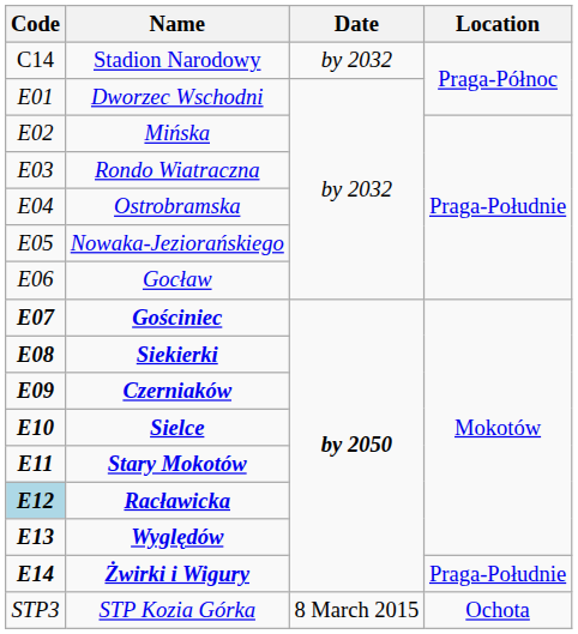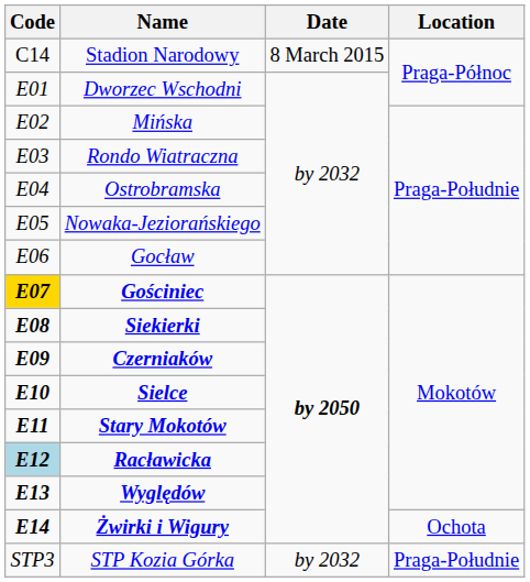 <table class="wikitable sortable" style="text-align:center; font-size:95%;">
 <tr>
 <th>Code</th>
 <th>Name</th>
 <th>Date</th>
 <th>Location</th>
 </tr>
 <tr>
 <td>C14</td>
 <td><a href='#'>Stadion Narodowy</a></td>
-<td><em>by 2032</em></td>
+<td>8 March 2015</td>
 <td rowspan="2"><a href='#'>Praga-Północ</a></td>
 </tr>
 <tr>
 <td><em>E01</em></td>
 <td><em><a href='#'>Dworzec Wschodni</a></em></td>
 <td rowspan="6"><em>by 2032</em></td>
 </tr>
 <tr>
 <td><em>E02</em></td>
 <td><em><a href='#'>Mińska</a></em></td>
 <td rowspan="5"><a href='#'>Praga-Południe</a></td>
 </tr>
 <tr>
 <td><em>E03</em></td>
 <td><em><a href='#'>Rondo Wiatraczna</a></em></td>
 </tr>
 <tr>
 <td><em>E04</em></td>
 <td><em><a href='#'>Ostrobramska</a></em></td>
 </tr>
 <tr>
 <td><em>E05</em></td>
 <td><em><a href='#'>Nowaka-Jeziorańskiego</a></em></td>
 </tr>
 <tr>
 <td><em>E06</em></td>
 <td><em><a href='#'>Gocław</a></em></td>
 </tr>
 <tr>
-<td><strong><em>E07</em></strong></td>
+<td style="background: gold;"><strong><em>E07</em></strong></td>
 <td><strong><em><a href='#'>Gościniec</a></em></strong></td>
 <td rowspan="8"><strong><em>by 2050</em></strong></td>
 <td rowspan="7"><a href='#'>Mokotów</a></td>
 </tr>
 <tr>
 <td><strong><em>E08</em></strong></td>
 <td><strong><em><a href='#'>Siekierki</a></em></strong></td>
 </tr>
 <tr>
 <td><strong><em>E09</em></strong></td>
 <td><strong><em><a href='#'>Czerniaków</a></em></strong></td>
 </tr>
 <tr>
 <td><strong><em>E10</em></strong></td>
 <td><strong><em><a href='#'>Sielce</a></em></strong></td>
 </tr>
 <tr>
 <td><strong><em>E11</em></strong></td>
 <td><strong><em><a href='#'>Stary Mokotów</a></em></strong></td>
 </tr>
 <tr>
 <td style="background: lightblue;"><strong><em>E12</em></strong></td>
 <td><strong><em><a href='#'>Racławicka</a></em></strong></td>
 </tr>
 <tr>
 <td><strong><em>E13</em></strong></td>
 <td><strong><em><a href='#'>Wyględów</a></em></strong></td>
 </tr>
 <tr>
 <td><strong><em>E14</em></strong></td>
 <td><strong><em><a href='#'>Żwirki i Wigury</a></em></strong></td>
-<td><a href='#'>Praga-Południe</a></td>
+<td rowspan="1"><a href='#'>Ochota</a></td>
 </tr>
 <tr>
 <td><em>STP3</em></td>
 <td><em><a href='#'>STP Kozia Górka</a></em></td>
-<td>8 March 2015</td>
-<td rowspan="1"><a href='#'>Ochota</a></td>
+<td><em>by 2032</em></td>
+<td><a href='#'>Praga-Południe</a></td>
 </tr>
 </table>
